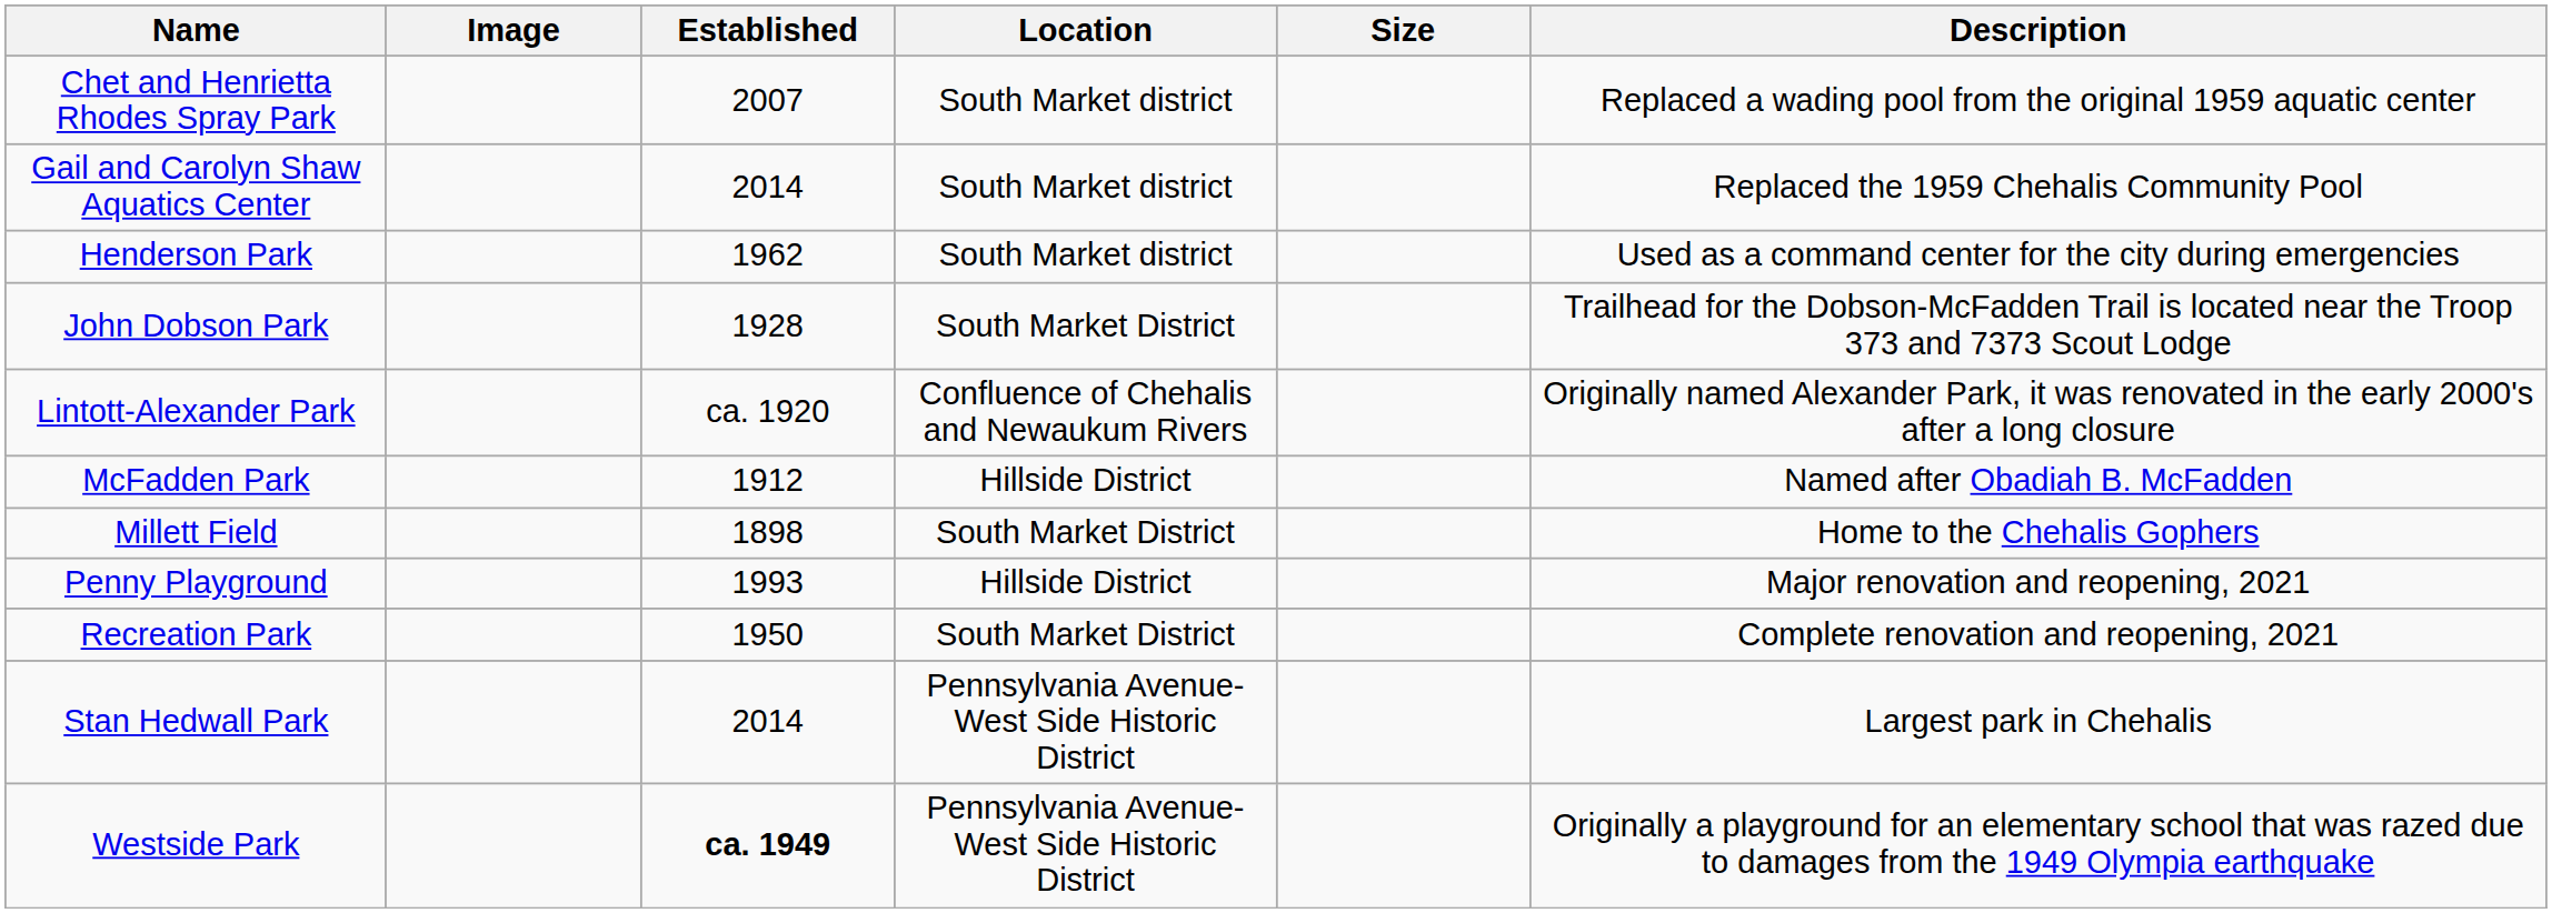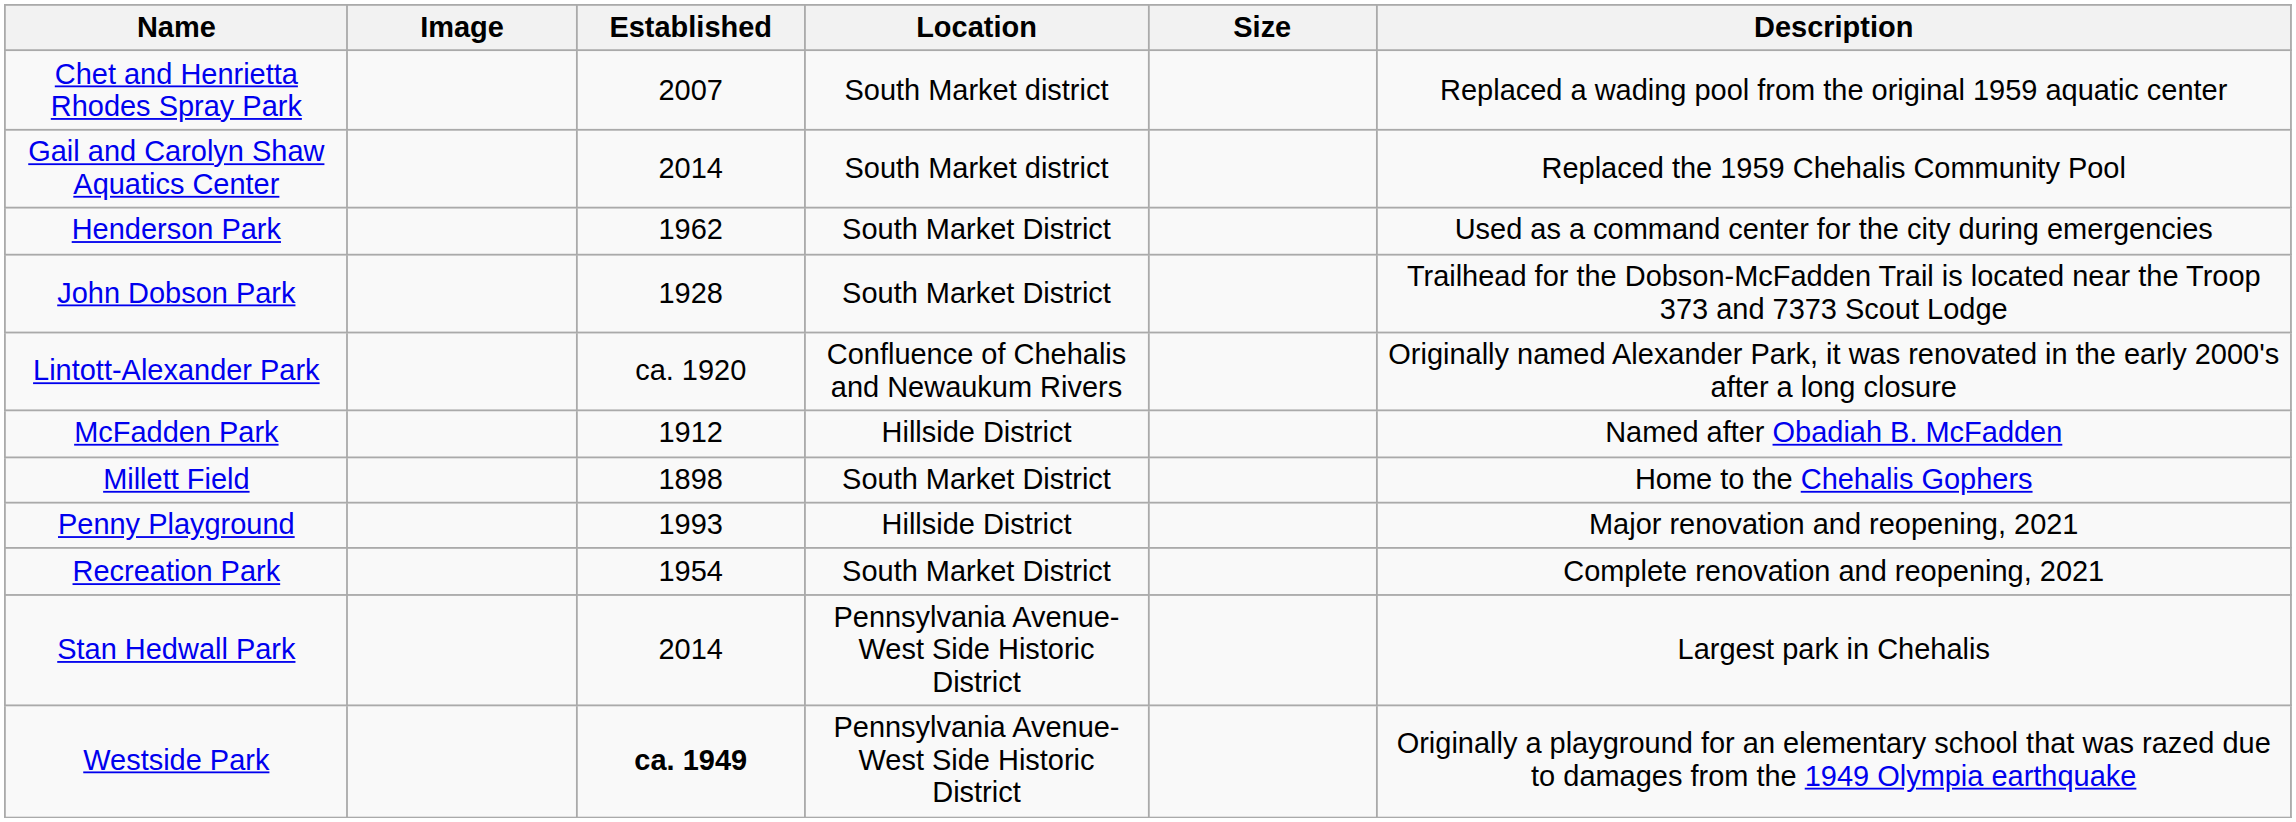 <table class="wikitable sortable" style="text-align:center; width:100%">
 <tr>
 <th width=15%>Name</th>
 <th width=10% class = "unsortable">Image</th>
 <th>Established</th>
 <th width=15%>Location</th>
 <th width=10%>Size</th>
 <th width=40% class = "unsortable">Description</th>
 </tr>
 <tr>
 <td><a href='#'>Chet and Henrietta Rhodes Spray Park</a></td>
 <td></td>
 <td>2007</td>
 <td>South Market district</td>
 <td></td>
 <td>Replaced a wading pool from the original 1959 aquatic center</td>
 </tr>
 <tr>
 <td><a href='#'>Gail and Carolyn Shaw Aquatics Center</a></td>
 <td></td>
 <td>2014</td>
 <td>South Market district</td>
 <td></td>
 <td>Replaced the 1959 Chehalis Community Pool</td>
 </tr>
 <tr>
 <td><a href='#'>Henderson Park</a></td>
 <td></td>
 <td>1962</td>
-<td>South Market district</td>
+<td>South Market District</td>
 <td></td>
 <td>Used as a command center for the city during emergencies</td>
 </tr>
 <tr>
 <td><a href='#'>John Dobson Park</a></td>
 <td></td>
 <td>1928</td>
 <td>South Market District</td>
 <td></td>
 <td>Trailhead for the Dobson-McFadden Trail is located near the Troop 373 and 7373 Scout Lodge</td>
 </tr>
 <tr>
 <td><a href='#'>Lintott-Alexander Park</a></td>
 <td></td>
 <td>ca. 1920</td>
 <td>Confluence of Chehalis and Newaukum Rivers</td>
 <td></td>
 <td>Originally named Alexander Park, it was renovated in the early 2000's after a long closure</td>
 </tr>
 <tr>
 <td><a href='#'>McFadden Park</a></td>
 <td></td>
 <td>1912</td>
 <td>Hillside District</td>
 <td></td>
 <td>Named after <a href='#'>Obadiah B. McFadden</a></td>
 </tr>
 <tr>
 <td><a href='#'>Millett Field</a></td>
 <td></td>
 <td>1898</td>
 <td>South Market District</td>
 <td></td>
 <td>Home to the <a href='#'>Chehalis Gophers</a></td>
 </tr>
 <tr>
 <td><a href='#'>Penny Playground</a></td>
 <td></td>
 <td>1993</td>
 <td>Hillside District</td>
 <td></td>
 <td>Major renovation and reopening, 2021</td>
 </tr>
 <tr>
 <td><a href='#'>Recreation Park</a></td>
 <td></td>
-<td>1950</td>
+<td>1954</td>
 <td>South Market District</td>
 <td></td>
 <td>Complete renovation and reopening, 2021</td>
 </tr>
 <tr>
 <td><a href='#'>Stan Hedwall Park</a></td>
 <td></td>
 <td>2014</td>
 <td>Pennsylvania Avenue-West Side Historic District</td>
 <td></td>
 <td>Largest park in Chehalis</td>
 </tr>
 <tr>
 <td><a href='#'>Westside Park</a></td>
 <td></td>
 <td><strong>ca. 1949</strong></td>
 <td>Pennsylvania Avenue-West Side Historic District</td>
 <td></td>
 <td>Originally a playground for an elementary school that was razed due to damages from the <a href='#'>1949 Olympia earthquake</a></td>
 </tr>
 </table>
